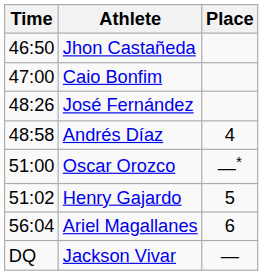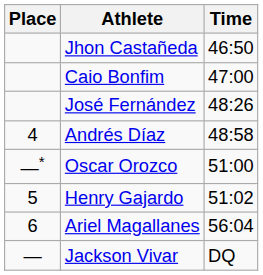 <table class=wikitable>
 <tr>
+<th>Place</th>
+<th>Athlete</th>
 <th>Time</th>
-<th>Athlete</th>
-<th>Place</th>
 </tr>
 <tr>
+<td align=center></td>
+<td><a href='#'>Jhon Castañeda</a> </td>
 <td>46:50</td>
-<td><a href='#'>Jhon Castañeda</a> </td>
-<td align=center></td>
 </tr>
 <tr>
+<td align=center></td>
+<td><a href='#'>Caio Bonfim</a> </td>
 <td>47:00</td>
-<td><a href='#'>Caio Bonfim</a> </td>
-<td align=center></td>
 </tr>
 <tr>
+<td align=center></td>
+<td><a href='#'>José Fernández</a> </td>
 <td>48:26</td>
-<td><a href='#'>José Fernández</a> </td>
-<td align=center></td>
 </tr>
 <tr>
+<td align=center>4</td>
+<td><a href='#'>Andrés Díaz</a> </td>
 <td>48:58</td>
-<td><a href='#'>Andrés Díaz</a> </td>
-<td align=center>4</td>
 </tr>
 <tr>
+<td align=center>—<sup>*</sup></td>
+<td><a href='#'>Oscar Orozco</a> </td>
 <td>51:00</td>
-<td><a href='#'>Oscar Orozco</a> </td>
-<td align=center>—<sup>*</sup></td>
 </tr>
 <tr>
+<td align=center>5</td>
+<td><a href='#'>Henry Gajardo</a> </td>
 <td>51:02</td>
-<td><a href='#'>Henry Gajardo</a> </td>
-<td align=center>5</td>
 </tr>
 <tr>
+<td align=center>6</td>
+<td><a href='#'>Ariel Magallanes</a> </td>
 <td>56:04</td>
-<td><a href='#'>Ariel Magallanes</a> </td>
-<td align=center>6</td>
 </tr>
 <tr>
+<td align=center>—</td>
+<td><a href='#'>Jackson Vivar</a> </td>
 <td>DQ</td>
-<td><a href='#'>Jackson Vivar</a> </td>
-<td align=center>—</td>
 </tr>
 </table>
